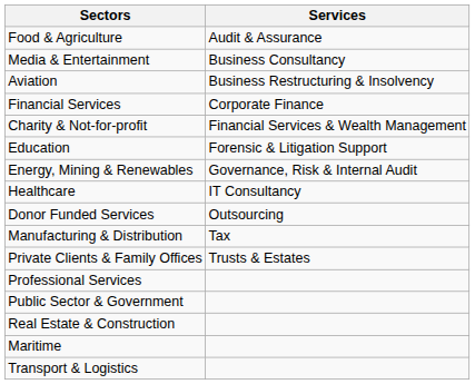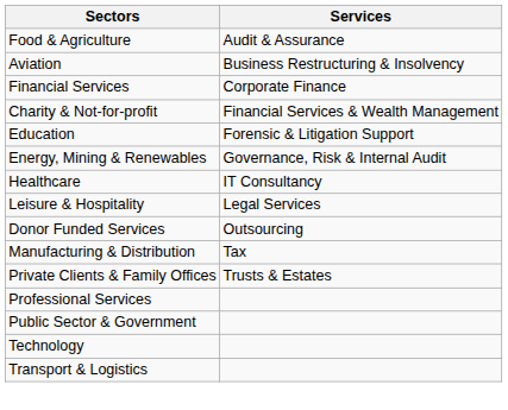 <table class="wikitable">
 <tr>
 <th>Sectors</th>
 <th>Services</th>
 </tr>
 <tr>
 <td>Food & Agriculture</td>
 <td>Audit & Assurance</td>
-</tr>
-<tr>
-<td>Media & Entertainment</td>
-<td>Business Consultancy</td>
 </tr>
 <tr>
 <td>Aviation</td>
 <td>Business Restructuring & Insolvency</td>
 </tr>
 <tr>
 <td>Financial Services</td>
 <td>Corporate Finance</td>
 </tr>
 <tr>
 <td>Charity & Not-for-profit</td>
 <td>Financial Services & Wealth Management</td>
 </tr>
 <tr>
 <td>Education</td>
 <td>Forensic & Litigation Support</td>
 </tr>
 <tr>
 <td>Energy, Mining & Renewables</td>
 <td>Governance, Risk & Internal Audit</td>
 </tr>
 <tr>
 <td>Healthcare</td>
 <td>IT Consultancy</td>
 </tr>
 <tr>
+<td>Leisure & Hospitality</td>
+<td>Legal Services</td>
+</tr>
+<tr>
 <td>Donor Funded Services</td>
 <td>Outsourcing</td>
 </tr>
 <tr>
 <td>Manufacturing & Distribution</td>
 <td>Tax</td>
 </tr>
 <tr>
 <td>Private Clients & Family Offices</td>
 <td>Trusts & Estates</td>
 </tr>
 <tr>
 <td>Professional Services</td>
 <td></td>
 </tr>
 <tr>
 <td>Public Sector & Government</td>
 <td></td>
 </tr>
 <tr>
-<td>Real Estate & Construction</td>
-<td></td>
-</tr>
-<tr>
-<td>Maritime</td>
+<td>Technology</td>
 <td></td>
 </tr>
 <tr>
 <td>Transport & Logistics</td>
 <td></td>
 </tr>
 </table>
